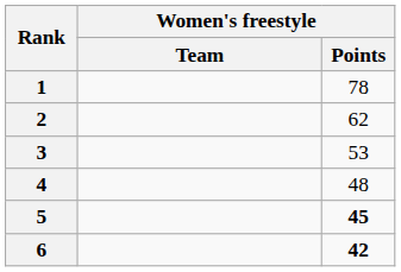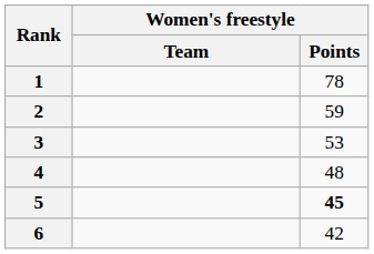 <table class="wikitable" width=304 style="text-align:center;">
 <tr>
 <th width=50 rowspan="2">Rank</th>
 <th colspan="2">Women's freestyle</th>
 </tr>
 <tr>
 <th width=200>Team</th>
 <th width=50>Points</th>
 </tr>
 <tr>
 <th>1</th>
 <td align=left></td>
 <td>78</td>
 </tr>
 <tr>
 <th>2</th>
 <td align=left></td>
-<td>62</td>
+<td>59</td>
 </tr>
 <tr>
 <th>3</th>
 <td align=left></td>
 <td>53</td>
 </tr>
 <tr>
 <th>4</th>
 <td align=left></td>
 <td>48</td>
 </tr>
 <tr>
 <th>5</th>
 <td align=left></td>
 <td><strong>45</strong></td>
 </tr>
 <tr>
 <th>6</th>
 <td align=left></td>
-<td><strong>42</strong></td>
+<td>42</td>
 </tr>
 </table>
